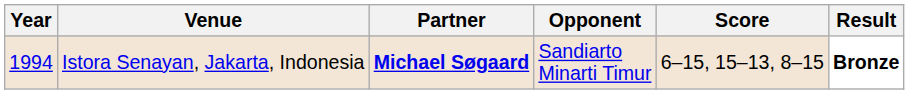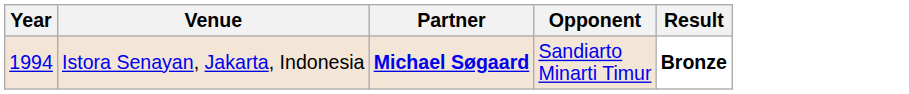 <table class="sortable wikitable" style="font-size: 90%;">
 <tr>
 <th>Year</th>
 <th>Venue</th>
 <th>Partner</th>
 <th>Opponent</th>
-<th>Score</th>
 <th>Result</th>
 </tr>
 <tr style="background:#F3E6D7">
 <td align="center"><a href='#'>1994</a></td>
 <td align="left"><a href='#'>Istora Senayan</a>, <a href='#'>Jakarta</a>, Indonesia</td>
 <td align="left"><strong> <a href='#'>Michael Søgaard</a></strong></td>
 <td align="left"> <a href='#'>Sandiarto</a> <br>  <a href='#'>Minarti Timur</a></td>
-<td align="left">6–15, 15–13, 8–15</td>
 <td style="text-align:left; background:white"> <strong>Bronze</strong></td>
 </tr>
 </table>
